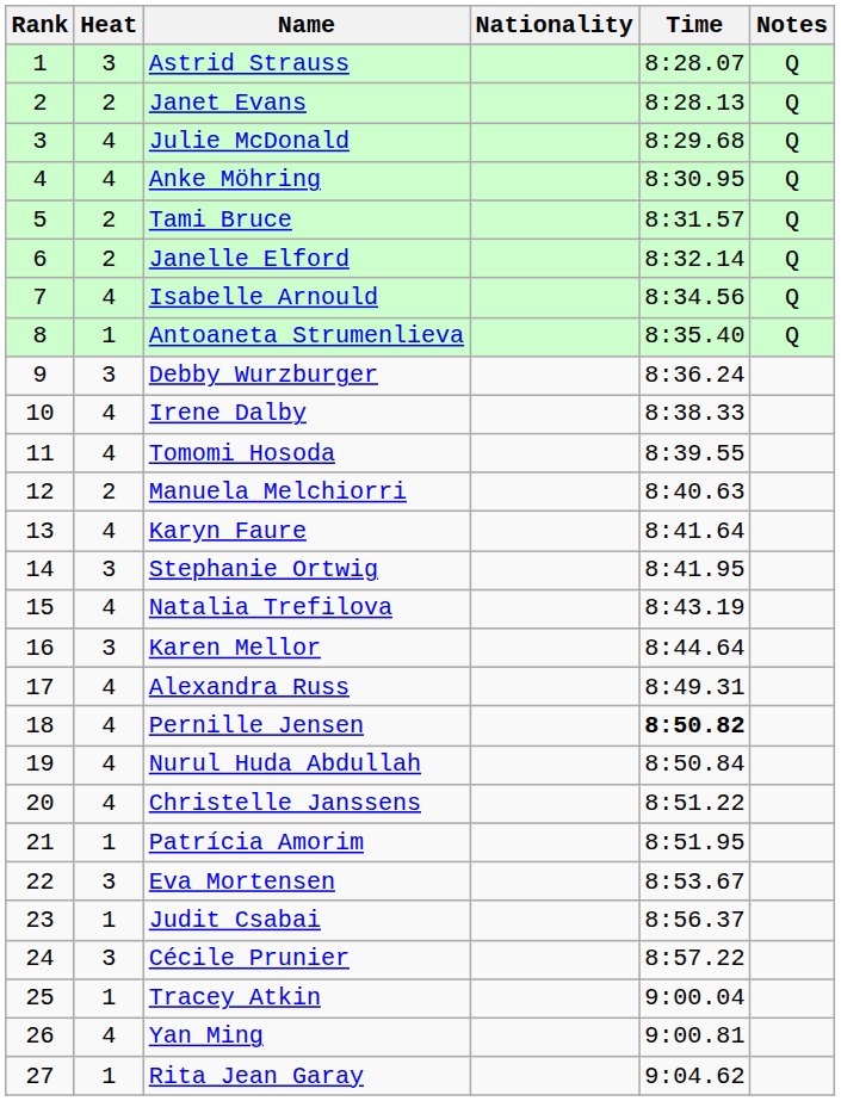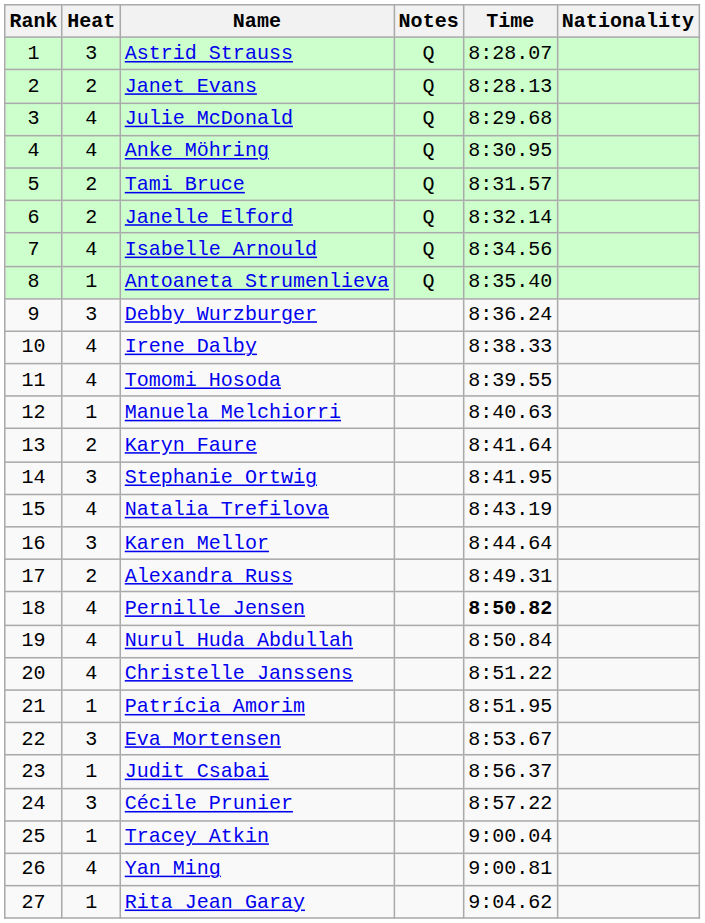 <table class="wikitable sortable" style="text-align:center">
 <tr>
 <th>Rank</th>
 <th>Heat</th>
 <th>Name</th>
+<th>Notes</th>
+<th>Time</th>
 <th>Nationality</th>
-<th>Time</th>
-<th>Notes</th>
 </tr>
 <tr bgcolor=#cfc>
 <td>1</td>
 <td>3</td>
 <td align=left><a href='#'>Astrid Strauss</a></td>
+<td>Q</td>
+<td>8:28.07</td>
 <td align=left></td>
-<td>8:28.07</td>
-<td>Q</td>
 </tr>
 <tr bgcolor=#cfc>
 <td>2</td>
 <td>2</td>
 <td align=left><a href='#'>Janet Evans</a></td>
+<td>Q</td>
+<td>8:28.13</td>
 <td align=left></td>
-<td>8:28.13</td>
-<td>Q</td>
 </tr>
 <tr bgcolor=#cfc>
 <td>3</td>
 <td>4</td>
 <td align=left><a href='#'>Julie McDonald</a></td>
+<td>Q</td>
+<td>8:29.68</td>
 <td align=left></td>
-<td>8:29.68</td>
-<td>Q</td>
 </tr>
 <tr bgcolor=#cfc>
 <td>4</td>
 <td>4</td>
 <td align=left><a href='#'>Anke Möhring</a></td>
+<td>Q</td>
+<td>8:30.95</td>
 <td align=left></td>
-<td>8:30.95</td>
-<td>Q</td>
 </tr>
 <tr bgcolor=#cfc>
 <td>5</td>
 <td>2</td>
 <td align=left><a href='#'>Tami Bruce</a></td>
+<td>Q</td>
+<td>8:31.57</td>
 <td align=left></td>
-<td>8:31.57</td>
-<td>Q</td>
 </tr>
 <tr bgcolor=#cfc>
 <td>6</td>
 <td>2</td>
 <td align=left><a href='#'>Janelle Elford</a></td>
+<td>Q</td>
+<td>8:32.14</td>
 <td align=left></td>
-<td>8:32.14</td>
-<td>Q</td>
 </tr>
 <tr bgcolor=#cfc>
 <td>7</td>
 <td>4</td>
 <td align=left><a href='#'>Isabelle Arnould</a></td>
+<td>Q</td>
+<td>8:34.56</td>
 <td align=left></td>
-<td>8:34.56</td>
-<td>Q</td>
 </tr>
 <tr bgcolor=#cfc>
 <td>8</td>
 <td>1</td>
 <td align=left><a href='#'>Antoaneta Strumenlieva</a></td>
+<td>Q</td>
+<td>8:35.40</td>
 <td align=left></td>
-<td>8:35.40</td>
-<td>Q</td>
 </tr>
 <tr>
 <td>9</td>
 <td>3</td>
 <td align=left><a href='#'>Debby Wurzburger</a></td>
+<td></td>
+<td>8:36.24</td>
 <td align=left></td>
-<td>8:36.24</td>
-<td></td>
 </tr>
 <tr>
 <td>10</td>
 <td>4</td>
 <td align=left><a href='#'>Irene Dalby</a></td>
+<td></td>
+<td>8:38.33</td>
 <td align=left></td>
-<td>8:38.33</td>
-<td></td>
 </tr>
 <tr>
 <td>11</td>
 <td>4</td>
 <td align=left><a href='#'>Tomomi Hosoda</a></td>
+<td></td>
+<td>8:39.55</td>
 <td align=left></td>
-<td>8:39.55</td>
-<td></td>
 </tr>
 <tr>
 <td>12</td>
-<td>2</td>
+<td>1</td>
 <td align=left><a href='#'>Manuela Melchiorri</a></td>
+<td></td>
+<td>8:40.63</td>
 <td align=left></td>
-<td>8:40.63</td>
-<td></td>
 </tr>
 <tr>
 <td>13</td>
-<td>4</td>
+<td>2</td>
 <td align=left><a href='#'>Karyn Faure</a></td>
+<td></td>
+<td>8:41.64</td>
 <td align=left></td>
-<td>8:41.64</td>
-<td></td>
 </tr>
 <tr>
 <td>14</td>
 <td>3</td>
 <td align=left><a href='#'>Stephanie Ortwig</a></td>
+<td></td>
+<td>8:41.95</td>
 <td align=left></td>
-<td>8:41.95</td>
-<td></td>
 </tr>
 <tr>
 <td>15</td>
 <td>4</td>
 <td align=left><a href='#'>Natalia Trefilova</a></td>
+<td></td>
+<td>8:43.19</td>
 <td align=left></td>
-<td>8:43.19</td>
-<td></td>
 </tr>
 <tr>
 <td>16</td>
 <td>3</td>
 <td align=left><a href='#'>Karen Mellor</a></td>
+<td></td>
+<td>8:44.64</td>
 <td align=left></td>
-<td>8:44.64</td>
-<td></td>
 </tr>
 <tr>
 <td>17</td>
-<td>4</td>
+<td>2</td>
 <td align=left><a href='#'>Alexandra Russ</a></td>
+<td></td>
+<td>8:49.31</td>
 <td align=left></td>
-<td>8:49.31</td>
-<td></td>
 </tr>
 <tr>
 <td>18</td>
 <td>4</td>
 <td align=left><a href='#'>Pernille Jensen</a></td>
+<td></td>
+<td><strong>8:50.82</strong></td>
 <td align=left></td>
-<td><strong>8:50.82</strong></td>
-<td></td>
 </tr>
 <tr>
 <td>19</td>
 <td>4</td>
 <td align=left><a href='#'>Nurul Huda Abdullah</a></td>
+<td></td>
+<td>8:50.84</td>
 <td align=left></td>
-<td>8:50.84</td>
-<td></td>
 </tr>
 <tr>
 <td>20</td>
 <td>4</td>
 <td align=left><a href='#'>Christelle Janssens</a></td>
+<td></td>
+<td>8:51.22</td>
 <td align=left></td>
-<td>8:51.22</td>
-<td></td>
 </tr>
 <tr>
 <td>21</td>
 <td>1</td>
 <td align=left><a href='#'>Patrícia Amorim</a></td>
+<td></td>
+<td>8:51.95</td>
 <td align=left></td>
-<td>8:51.95</td>
-<td></td>
 </tr>
 <tr>
 <td>22</td>
 <td>3</td>
 <td align=left><a href='#'>Eva Mortensen</a></td>
+<td></td>
+<td>8:53.67</td>
 <td align=left></td>
-<td>8:53.67</td>
-<td></td>
 </tr>
 <tr>
 <td>23</td>
 <td>1</td>
 <td align=left><a href='#'>Judit Csabai</a></td>
+<td></td>
+<td>8:56.37</td>
 <td align=left></td>
-<td>8:56.37</td>
-<td></td>
 </tr>
 <tr>
 <td>24</td>
 <td>3</td>
 <td align=left><a href='#'>Cécile Prunier</a></td>
+<td></td>
+<td>8:57.22</td>
 <td align=left></td>
-<td>8:57.22</td>
-<td></td>
 </tr>
 <tr>
 <td>25</td>
 <td>1</td>
 <td align=left><a href='#'>Tracey Atkin</a></td>
+<td></td>
+<td>9:00.04</td>
 <td align=left></td>
-<td>9:00.04</td>
-<td></td>
 </tr>
 <tr>
 <td>26</td>
 <td>4</td>
 <td align=left><a href='#'>Yan Ming</a></td>
+<td></td>
+<td>9:00.81</td>
 <td align=left></td>
-<td>9:00.81</td>
-<td></td>
 </tr>
 <tr>
 <td>27</td>
 <td>1</td>
 <td align=left><a href='#'>Rita Jean Garay</a></td>
+<td></td>
+<td>9:04.62</td>
 <td align=left></td>
-<td>9:04.62</td>
-<td></td>
 </tr>
 </table>
